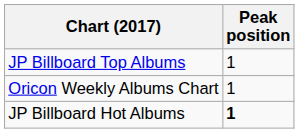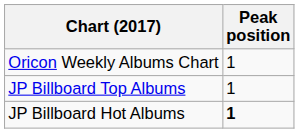 <table class="wikitable sortable" border="1">
 <tr>
 <th>Chart (2017)</th>
 <th>Peak<br>position</th>
 </tr>
 <tr>
-<td><a href='#'>JP Billboard Top Albums</a></td>
+<td><a href='#'>Oricon</a> Weekly Albums Chart</td>
 <td>1</td>
 </tr>
 <tr>
-<td><a href='#'>Oricon</a> Weekly Albums Chart</td>
+<td><a href='#'>JP Billboard Top Albums</a></td>
 <td>1</td>
 </tr>
 <tr>
 <td>JP Billboard Hot Albums</td>
 <td><strong>1</strong></td>
 </tr>
 </table>
